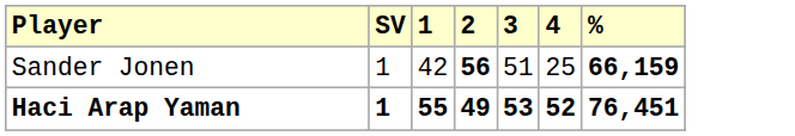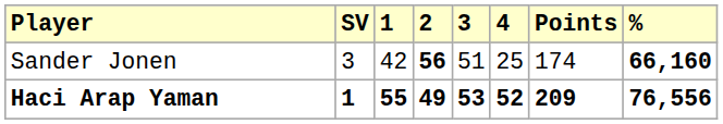 <table class="wikitable">
 <tr bgcolor="#ffffcc">
 <td width=180><strong>Player</strong></td>
 <td><strong>SV</strong></td>
 <td><strong>1</strong></td>
 <td><strong>2</strong></td>
 <td><strong>3</strong></td>
 <td><strong>4</strong></td>
+<td><strong>Points</strong></td>
 <td><strong>%</strong></td>
 </tr>
 <tr bgcolor="FFFFFF">
 <td> Sander Jonen</td>
-<td>1</td>
+<td>3</td>
 <td>42</td>
 <td><strong>56</strong></td>
 <td>51</td>
 <td>25</td>
-<td><strong>66,159</strong></td>
+<td>174</td>
+<td><strong>66,160</strong></td>
 </tr>
 <tr bgcolor="FFFFFF">
 <td> <strong>Haci Arap Yaman</strong></td>
 <td><strong>1</strong></td>
 <td><strong>55</strong></td>
 <td><strong>49</strong></td>
 <td><strong>53</strong></td>
 <td><strong>52</strong></td>
-<td><strong>76,451</strong></td>
+<td><strong>209</strong></td>
+<td><strong>76,556</strong></td>
 </tr>
 </table>
